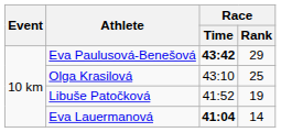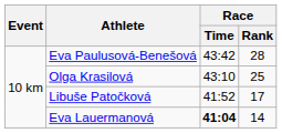 <table class="wikitable" border="1" style="font-size:90%">
 <tr>
 <th rowspan=2>Event</th>
 <th rowspan=2>Athlete</th>
 <th colspan=2>Race</th>
 </tr>
 <tr>
 <th>Time</th>
 <th>Rank</th>
 </tr>
 <tr>
 <td rowspan=4>10 km</td>
 <td><a href='#'>Eva Paulusová-Benešová</a></td>
-<td align=center><strong>43:42</strong></td>
-<td align=center>29</td>
+<td align=center>43:42</td>
+<td align=center>28</td>
 </tr>
 <tr>
 <td><a href='#'>Olga Krasilová</a></td>
 <td align=center>43:10</td>
 <td align=center>25</td>
 </tr>
 <tr>
 <td><a href='#'>Libuše Patočková</a></td>
 <td align=center>41:52</td>
-<td align=center>19</td>
+<td align=center>17</td>
 </tr>
 <tr>
 <td><a href='#'>Eva Lauermanová</a></td>
 <td align=center><strong>41:04</strong></td>
 <td align=center>14</td>
 </tr>
 </table>
